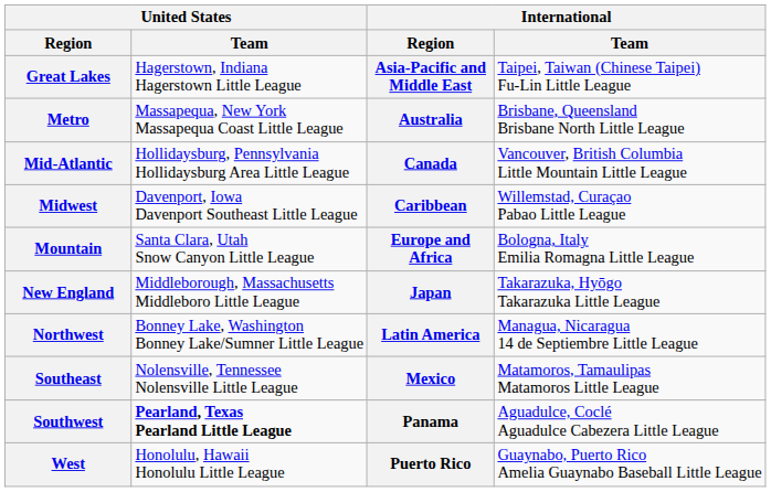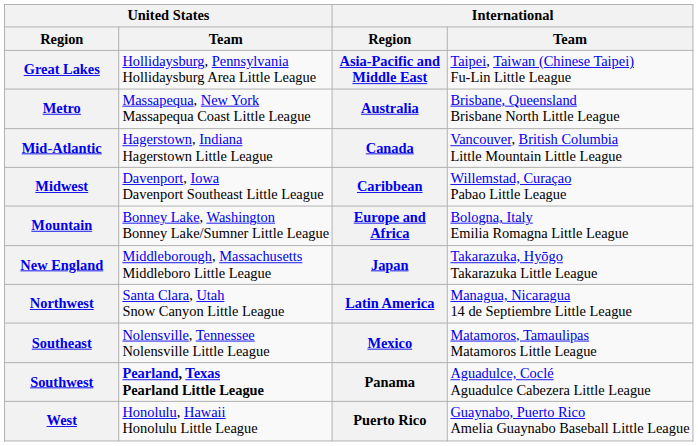 <table class="wikitable">
 <tr>
 <th colspan="2"> United States</th>
 <th colspan="2">International</th>
 </tr>
 <tr>
 <th width="120px">Region</th>
 <th>Team</th>
 <th width="120px">Region</th>
 <th>Team</th>
 </tr>
 <tr>
 <th><a href='#'>Great Lakes</a></th>
-<td> <a href='#'>Hagerstown</a>, <a href='#'>Indiana</a><br>Hagerstown Little League</td>
+<td> <a href='#'>Hollidaysburg</a>, <a href='#'>Pennsylvania</a><br>Hollidaysburg Area Little League</td>
 <th><a href='#'>Asia-Pacific and Middle East</a></th>
 <td> <a href='#'>Taipei</a>, <a href='#'>Taiwan (Chinese Taipei)</a><br>Fu-Lin Little League</td>
 </tr>
 <tr>
 <th><a href='#'>Metro</a></th>
 <td> <a href='#'>Massapequa</a>, <a href='#'>New York</a><br>Massapequa Coast Little League</td>
 <th><a href='#'>Australia</a></th>
 <td> <a href='#'>Brisbane, Queensland</a><br>Brisbane North Little League</td>
 </tr>
 <tr>
 <th><a href='#'>Mid-Atlantic</a></th>
-<td> <a href='#'>Hollidaysburg</a>, <a href='#'>Pennsylvania</a><br>Hollidaysburg Area Little League</td>
+<td> <a href='#'>Hagerstown</a>, <a href='#'>Indiana</a><br>Hagerstown Little League</td>
 <th><a href='#'>Canada</a></th>
 <td> <a href='#'>Vancouver</a>, <a href='#'>British Columbia</a><br>Little Mountain Little League</td>
 </tr>
 <tr>
 <th><a href='#'>Midwest</a></th>
 <td> <a href='#'>Davenport</a>, <a href='#'>Iowa</a><br>Davenport Southeast Little League</td>
 <th><a href='#'>Caribbean</a></th>
 <td> <a href='#'>Willemstad, Curaçao</a><br>Pabao Little League</td>
 </tr>
 <tr>
 <th><a href='#'>Mountain</a></th>
-<td> <a href='#'>Santa Clara</a>, <a href='#'>Utah</a><br>Snow Canyon Little League</td>
+<td> <a href='#'>Bonney Lake</a>, <a href='#'>Washington</a><br>Bonney Lake/Sumner Little League</td>
 <th><a href='#'>Europe and Africa</a></th>
 <td> <a href='#'>Bologna, Italy</a><br>Emilia Romagna Little League</td>
 </tr>
 <tr>
 <th><a href='#'>New England</a></th>
 <td> <a href='#'>Middleborough</a>, <a href='#'>Massachusetts</a><br>Middleboro Little League</td>
 <th><a href='#'>Japan</a></th>
 <td> <a href='#'>Takarazuka, Hyōgo</a><br>Takarazuka Little League</td>
 </tr>
 <tr>
 <th><a href='#'>Northwest</a></th>
-<td> <a href='#'>Bonney Lake</a>, <a href='#'>Washington</a><br>Bonney Lake/Sumner Little League</td>
+<td> <a href='#'>Santa Clara</a>, <a href='#'>Utah</a><br>Snow Canyon Little League</td>
 <th><a href='#'>Latin America</a></th>
 <td> <a href='#'>Managua, Nicaragua</a><br>14 de Septiembre Little League</td>
 </tr>
 <tr>
 <th><a href='#'>Southeast</a></th>
 <td> <a href='#'>Nolensville</a>, <a href='#'>Tennessee</a><br>Nolensville Little League</td>
 <th><a href='#'>Mexico</a></th>
 <td> <a href='#'>Matamoros, Tamaulipas</a><br>Matamoros Little League</td>
 </tr>
 <tr>
 <th><a href='#'>Southwest</a></th>
 <td><strong> <a href='#'>Pearland</a>, <a href='#'>Texas</a><br>Pearland Little League</strong></td>
 <th>Panama</th>
 <td> <a href='#'>Aguadulce, Coclé</a><br>Aguadulce Cabezera Little League</td>
 </tr>
 <tr>
 <th><a href='#'>West</a></th>
 <td> <a href='#'>Honolulu</a>, <a href='#'>Hawaii</a><br>Honolulu Little League</td>
 <th>Puerto Rico</th>
 <td> <a href='#'>Guaynabo, Puerto Rico</a><br>Amelia Guaynabo Baseball Little League</td>
 </tr>
 </table>
